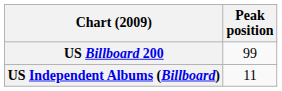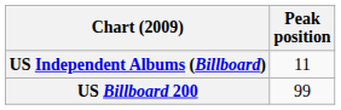 <table class="wikitable sortable plainrowheaders" style="text-align:center">
 <tr>
 <th scope="col">Chart (2009)</th>
 <th scope="col">Peak<br> position</th>
 </tr>
 <tr>
+<th scope="row">US <a href='#'>Independent Albums</a> (<em><a href='#'>Billboard</a></em>)</th>
+<td>11</td>
+</tr>
+<tr>
 <th scope="row">US <a href='#'><em>Billboard</em> 200</a></th>
 <td>99</td>
 </tr>
-<tr>
-<th scope="row">US <a href='#'>Independent Albums</a> (<em><a href='#'>Billboard</a></em>)</th>
-<td>11</td>
-</tr>
 </table>
